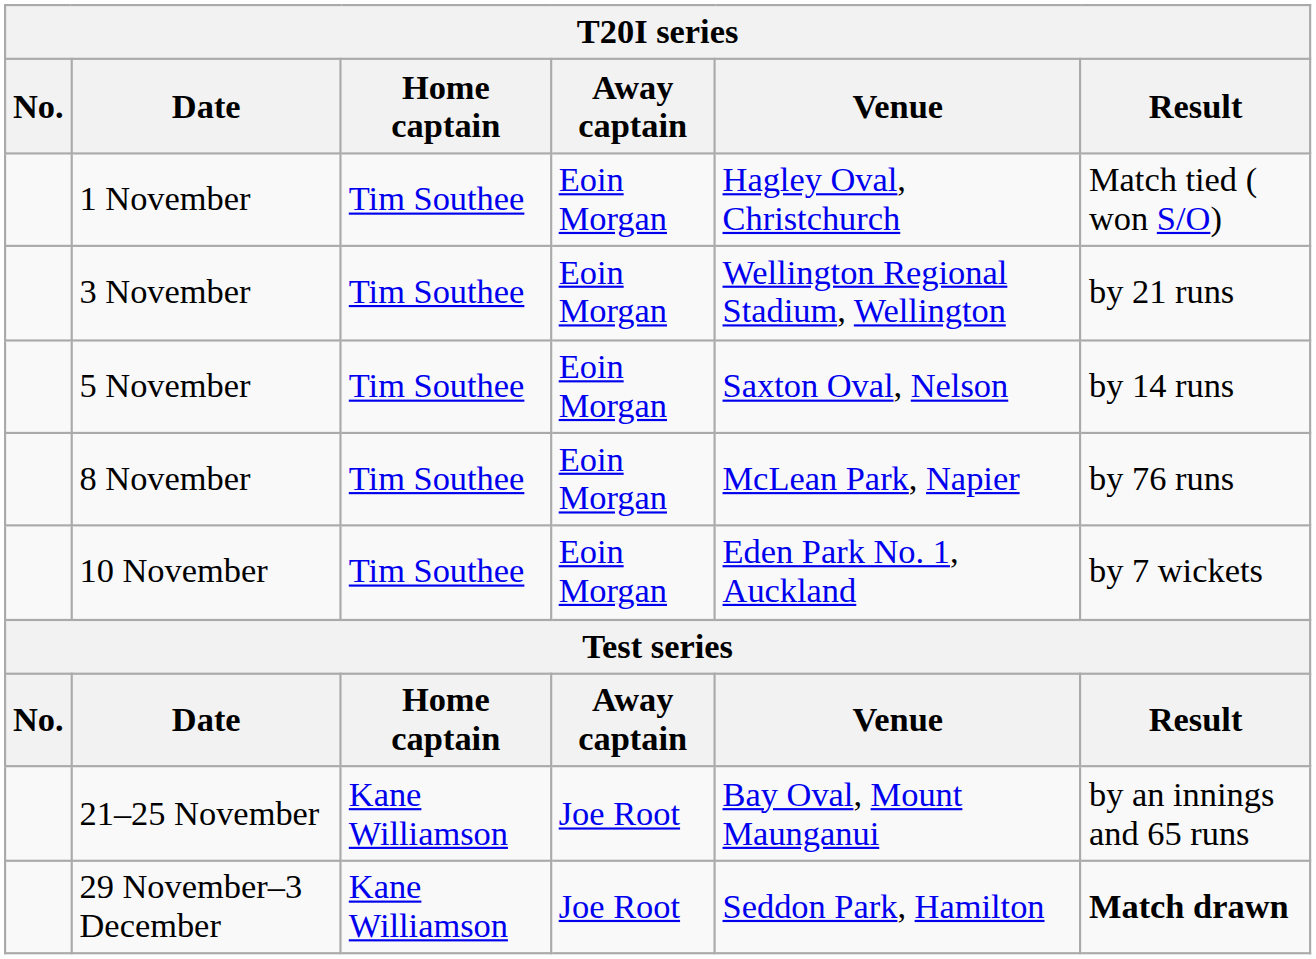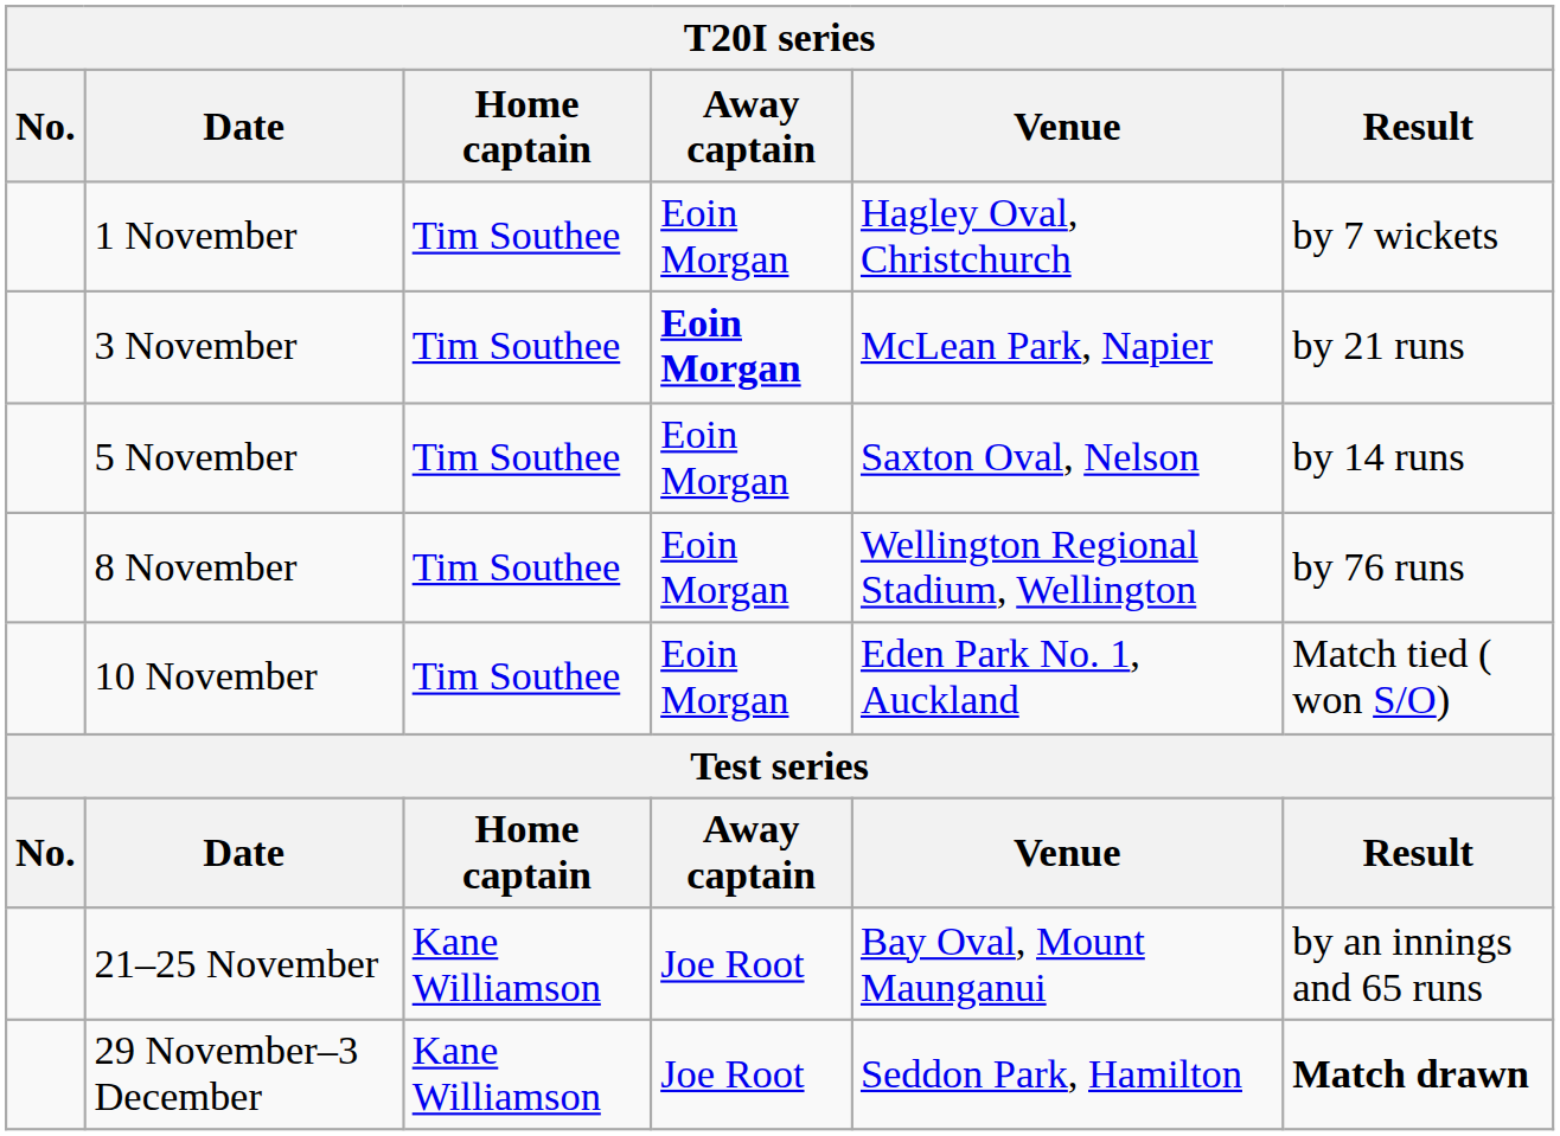 <table class="wikitable">
 <tr>
 <th colspan="9">T20I series</th>
 </tr>
 <tr>
 <th>No.</th>
 <th>Date</th>
 <th>Home captain</th>
 <th>Away captain</th>
 <th>Venue</th>
 <th>Result</th>
 </tr>
 <tr>
 <td></td>
 <td>1 November</td>
 <td><a href='#'>Tim Southee</a></td>
 <td><a href='#'>Eoin Morgan</a></td>
 <td><a href='#'>Hagley Oval</a>, <a href='#'>Christchurch</a></td>
-<td>Match tied ( won <a href='#'>S/O</a>)</td>
+<td> by 7 wickets</td>
 </tr>
 <tr>
 <td></td>
 <td>3 November</td>
 <td><a href='#'>Tim Southee</a></td>
-<td><a href='#'>Eoin Morgan</a></td>
-<td><a href='#'>Wellington Regional Stadium</a>, <a href='#'>Wellington</a></td>
+<td><strong><a href='#'>Eoin Morgan</a></strong></td>
+<td><a href='#'>McLean Park</a>, <a href='#'>Napier</a></td>
 <td> by 21 runs</td>
 </tr>
 <tr>
 <td></td>
 <td>5 November</td>
 <td><a href='#'>Tim Southee</a></td>
 <td><a href='#'>Eoin Morgan</a></td>
 <td><a href='#'>Saxton Oval</a>, <a href='#'>Nelson</a></td>
 <td> by 14 runs</td>
 </tr>
 <tr>
 <td></td>
 <td>8 November</td>
 <td><a href='#'>Tim Southee</a></td>
 <td><a href='#'>Eoin Morgan</a></td>
-<td><a href='#'>McLean Park</a>, <a href='#'>Napier</a></td>
+<td><a href='#'>Wellington Regional Stadium</a>, <a href='#'>Wellington</a></td>
 <td> by 76 runs</td>
 </tr>
 <tr>
 <td></td>
 <td>10 November</td>
 <td><a href='#'>Tim Southee</a></td>
 <td><a href='#'>Eoin Morgan</a></td>
 <td><a href='#'>Eden Park No. 1</a>, <a href='#'>Auckland</a></td>
-<td> by 7 wickets</td>
+<td>Match tied ( won <a href='#'>S/O</a>)</td>
 </tr>
 <tr>
 <th colspan="9">Test series</th>
 </tr>
 <tr>
 <th>No.</th>
 <th>Date</th>
 <th>Home captain</th>
 <th>Away captain</th>
 <th>Venue</th>
 <th>Result</th>
 </tr>
 <tr>
 <td></td>
 <td>21–25 November</td>
 <td><a href='#'>Kane Williamson</a></td>
 <td><a href='#'>Joe Root</a></td>
 <td><a href='#'>Bay Oval</a>, <a href='#'>Mount Maunganui</a></td>
 <td> by an innings and 65 runs</td>
 </tr>
 <tr>
 <td></td>
 <td>29 November–3 December</td>
 <td><a href='#'>Kane Williamson</a></td>
 <td><a href='#'>Joe Root</a></td>
 <td><a href='#'>Seddon Park</a>, <a href='#'>Hamilton</a></td>
 <td><strong>Match drawn</strong></td>
 </tr>
 </table>
